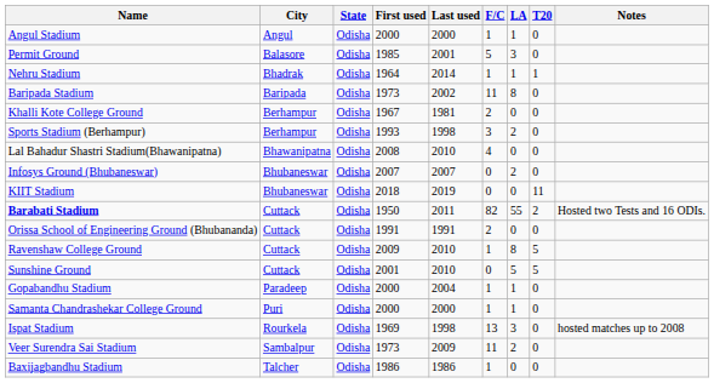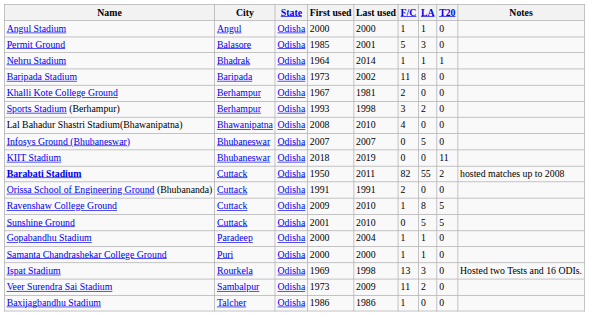 <table class="wikitable sortable collapsible static-row-numbers" style="font-size: 90%">
 <tr>
 <th>Name</th>
 <th>City</th>
 <th><a href='#'>State</a></th>
 <th>First used</th>
 <th>Last used</th>
 <th><a href='#'>F/C</a></th>
 <th><a href='#'>LA</a></th>
 <th><a href='#'>T20</a></th>
 <th>Notes</th>
 </tr>
 <tr>
 <td><a href='#'>Angul Stadium</a></td>
 <td><a href='#'>Angul</a></td>
 <td><a href='#'>Odisha</a></td>
 <td>2000</td>
 <td>2000</td>
 <td>1</td>
 <td>1</td>
 <td>0</td>
 <td></td>
 </tr>
 <tr>
 <td><a href='#'>Permit Ground</a></td>
 <td><a href='#'>Balasore</a></td>
 <td><a href='#'>Odisha</a></td>
 <td>1985</td>
 <td>2001</td>
 <td>5</td>
 <td>3</td>
 <td>0</td>
 <td></td>
 </tr>
 <tr>
 <td><a href='#'>Nehru Stadium</a></td>
 <td><a href='#'>Bhadrak</a></td>
 <td><a href='#'>Odisha</a></td>
 <td>1964</td>
 <td>2014</td>
 <td>1</td>
 <td>1</td>
 <td>1</td>
 <td></td>
 </tr>
 <tr>
 <td><a href='#'>Baripada Stadium</a></td>
 <td><a href='#'>Baripada</a></td>
 <td><a href='#'>Odisha</a></td>
 <td>1973</td>
 <td>2002</td>
 <td>11</td>
 <td>8</td>
 <td>0</td>
 <td></td>
 </tr>
 <tr>
 <td><a href='#'>Khalli Kote College Ground</a></td>
 <td><a href='#'>Berhampur</a></td>
 <td><a href='#'>Odisha</a></td>
 <td>1967</td>
 <td>1981</td>
 <td>2</td>
 <td>0</td>
 <td>0</td>
 <td></td>
 </tr>
 <tr>
 <td><a href='#'>Sports Stadium</a> (Berhampur)</td>
 <td><a href='#'>Berhampur</a></td>
 <td><a href='#'>Odisha</a></td>
 <td>1993</td>
 <td>1998</td>
 <td>3</td>
 <td>2</td>
 <td>0</td>
 <td></td>
 </tr>
 <tr>
 <td>Lal Bahadur Shastri Stadium(Bhawanipatna)</td>
 <td><a href='#'>Bhawanipatna</a></td>
 <td><a href='#'>Odisha</a></td>
 <td>2008</td>
 <td>2010</td>
 <td>4</td>
 <td>0</td>
 <td>0</td>
 <td></td>
 </tr>
 <tr>
 <td><a href='#'>Infosys Ground (Bhubaneswar)</a></td>
 <td><a href='#'>Bhubaneswar</a></td>
 <td><a href='#'>Odisha</a></td>
 <td>2007</td>
 <td>2007</td>
 <td>0</td>
-<td>2</td>
+<td>5</td>
 <td>0</td>
 <td></td>
 </tr>
 <tr>
 <td><a href='#'>KIIT Stadium</a></td>
 <td><a href='#'>Bhubaneswar</a></td>
 <td><a href='#'>Odisha</a></td>
 <td>2018</td>
 <td>2019</td>
 <td>0</td>
 <td>0</td>
 <td>11</td>
 <td></td>
 </tr>
 <tr>
 <td><strong><a href='#'>Barabati Stadium</a></strong></td>
 <td><a href='#'>Cuttack</a></td>
 <td><a href='#'>Odisha</a></td>
 <td>1950</td>
 <td>2011</td>
 <td>82</td>
 <td>55</td>
 <td>2</td>
-<td>Hosted two Tests and 16 ODIs.</td>
+<td>hosted matches up to 2008</td>
 </tr>
 <tr>
 <td><a href='#'>Orissa School of Engineering Ground</a> (Bhubananda)</td>
 <td><a href='#'>Cuttack</a></td>
 <td><a href='#'>Odisha</a></td>
 <td>1991</td>
 <td>1991</td>
 <td>2</td>
 <td>0</td>
 <td>0</td>
 <td></td>
 </tr>
 <tr>
 <td><a href='#'>Ravenshaw College Ground</a></td>
 <td><a href='#'>Cuttack</a></td>
 <td><a href='#'>Odisha</a></td>
 <td>2009</td>
 <td>2010</td>
 <td>1</td>
 <td>8</td>
 <td>5</td>
 <td></td>
 </tr>
 <tr>
 <td><a href='#'>Sunshine Ground</a></td>
 <td><a href='#'>Cuttack</a></td>
 <td><a href='#'>Odisha</a></td>
 <td>2001</td>
 <td>2010</td>
 <td>0</td>
 <td>5</td>
 <td>5</td>
 <td></td>
 </tr>
 <tr>
 <td><a href='#'>Gopabandhu Stadium</a></td>
 <td><a href='#'>Paradeep</a></td>
 <td><a href='#'>Odisha</a></td>
 <td>2000</td>
 <td>2004</td>
 <td>1</td>
 <td>1</td>
 <td>0</td>
 <td></td>
 </tr>
 <tr>
 <td><a href='#'>Samanta Chandrashekar College Ground</a></td>
 <td><a href='#'>Puri</a></td>
 <td><a href='#'>Odisha</a></td>
 <td>2000</td>
 <td>2000</td>
 <td>1</td>
 <td>1</td>
 <td>0</td>
 <td></td>
 </tr>
 <tr>
 <td><a href='#'>Ispat Stadium</a></td>
 <td><a href='#'>Rourkela</a></td>
 <td><a href='#'>Odisha</a></td>
 <td>1969</td>
 <td>1998</td>
 <td>13</td>
 <td>3</td>
 <td>0</td>
-<td>hosted matches up to 2008</td>
+<td>Hosted two Tests and 16 ODIs.</td>
 </tr>
 <tr>
 <td><a href='#'>Veer Surendra Sai Stadium</a></td>
 <td><a href='#'>Sambalpur</a></td>
 <td><a href='#'>Odisha</a></td>
 <td>1973</td>
 <td>2009</td>
 <td>11</td>
 <td>2</td>
 <td>0</td>
 <td></td>
 </tr>
 <tr>
 <td><a href='#'>Baxijagbandhu Stadium</a></td>
 <td><a href='#'>Talcher</a></td>
 <td><a href='#'>Odisha</a></td>
 <td>1986</td>
 <td>1986</td>
 <td>1</td>
 <td>0</td>
 <td>0</td>
 <td></td>
 </tr>
 </table>
